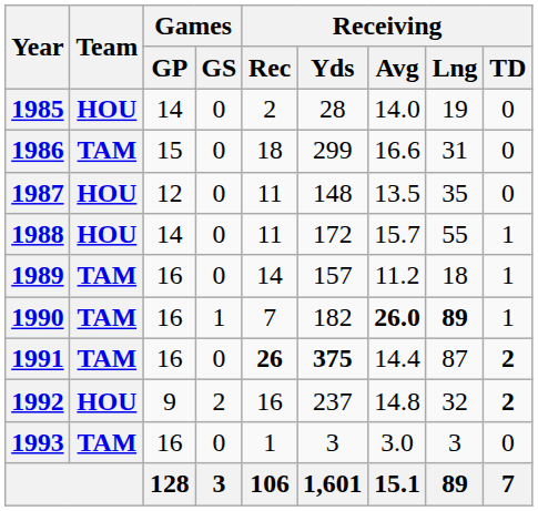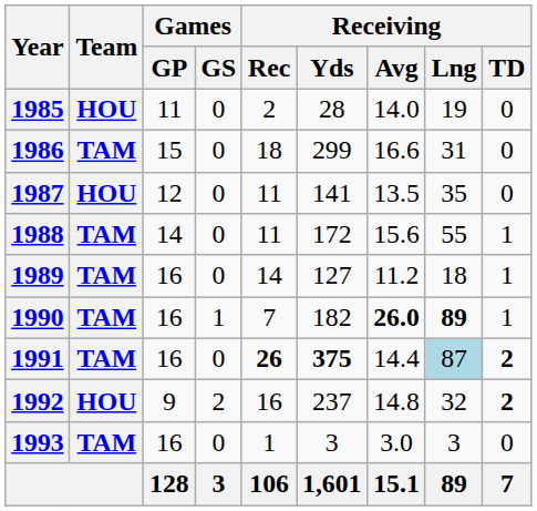 <table class="wikitable" style="text-align:center">
 <tr>
 <th rowspan="2">Year</th>
 <th rowspan="2">Team</th>
 <th colspan="2">Games</th>
 <th colspan="5">Receiving</th>
 </tr>
 <tr>
 <th>GP</th>
 <th>GS</th>
 <th>Rec</th>
 <th>Yds</th>
 <th>Avg</th>
 <th>Lng</th>
 <th>TD</th>
 </tr>
 <tr>
 <th><a href='#'>1985</a></th>
 <th><a href='#'>HOU</a></th>
-<td>14</td>
+<td>11</td>
 <td>0</td>
 <td>2</td>
 <td>28</td>
 <td>14.0</td>
 <td>19</td>
 <td>0</td>
 </tr>
 <tr>
 <th><a href='#'>1986</a></th>
 <th><a href='#'>TAM</a></th>
 <td>15</td>
 <td>0</td>
 <td>18</td>
 <td>299</td>
 <td>16.6</td>
 <td>31</td>
 <td>0</td>
 </tr>
 <tr>
 <th><a href='#'>1987</a></th>
 <th><a href='#'>HOU</a></th>
 <td>12</td>
 <td>0</td>
 <td>11</td>
-<td>148</td>
+<td>141</td>
 <td>13.5</td>
 <td>35</td>
 <td>0</td>
 </tr>
 <tr>
 <th><a href='#'>1988</a></th>
-<th><a href='#'>HOU</a></th>
+<th><a href='#'>TAM</a></th>
 <td>14</td>
 <td>0</td>
 <td>11</td>
 <td>172</td>
-<td>15.7</td>
+<td>15.6</td>
 <td>55</td>
 <td>1</td>
 </tr>
 <tr>
 <th><a href='#'>1989</a></th>
 <th><a href='#'>TAM</a></th>
 <td>16</td>
 <td>0</td>
 <td>14</td>
-<td>157</td>
+<td>127</td>
 <td>11.2</td>
 <td>18</td>
 <td>1</td>
 </tr>
 <tr>
 <th><a href='#'>1990</a></th>
 <th><a href='#'>TAM</a></th>
 <td>16</td>
 <td>1</td>
 <td>7</td>
 <td>182</td>
 <td><strong>26.0</strong></td>
 <td><strong>89</strong></td>
 <td>1</td>
 </tr>
 <tr>
 <th><a href='#'>1991</a></th>
 <th><a href='#'>TAM</a></th>
 <td>16</td>
 <td>0</td>
 <td><strong>26</strong></td>
 <td><strong>375</strong></td>
 <td>14.4</td>
-<td>87</td>
+<td style="background: lightblue;">87</td>
 <td><strong>2</strong></td>
 </tr>
 <tr>
 <th><a href='#'>1992</a></th>
 <th><a href='#'>HOU</a></th>
 <td>9</td>
 <td>2</td>
 <td>16</td>
 <td>237</td>
 <td>14.8</td>
 <td>32</td>
 <td><strong>2</strong></td>
 </tr>
 <tr>
 <th><a href='#'>1993</a></th>
 <th><a href='#'>TAM</a></th>
 <td>16</td>
 <td>0</td>
 <td>1</td>
 <td>3</td>
 <td>3.0</td>
 <td>3</td>
 <td>0</td>
 </tr>
 <tr>
 <th colspan="2"></th>
 <th>128</th>
 <th>3</th>
 <th>106</th>
 <th>1,601</th>
 <th>15.1</th>
 <th>89</th>
 <th>7</th>
 </tr>
 </table>
